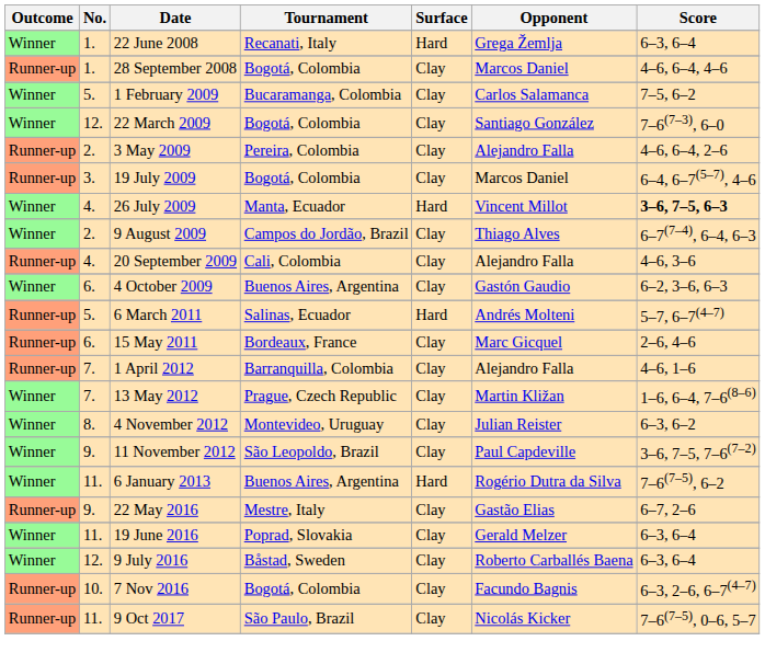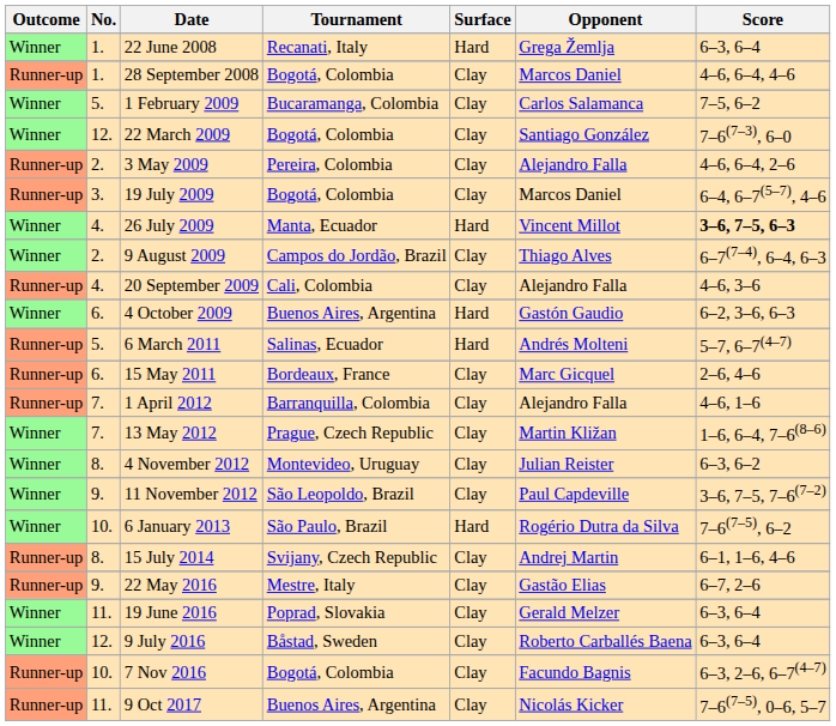 <table class=wikitable style=font-size:97%>
 <tr>
 <th>Outcome</th>
 <th>No.</th>
 <th>Date</th>
 <th>Tournament</th>
 <th>Surface</th>
 <th>Opponent</th>
 <th>Score</th>
 </tr>
 <tr>
 </tr>
 <tr bgcolor=moccasin>
 <td bgcolor=98FB98>Winner</td>
 <td>1.</td>
 <td>22 June 2008</td>
 <td><a href='#'>Recanati</a>, Italy</td>
 <td>Hard</td>
 <td> <a href='#'>Grega Žemlja</a></td>
 <td>6–3, 6–4</td>
 </tr>
 <tr>
 </tr>
 <tr bgcolor=moccasin>
 <td bgcolor=FFA07A>Runner-up</td>
 <td>1.</td>
 <td>28 September 2008</td>
 <td><a href='#'>Bogotá</a>, Colombia</td>
 <td>Clay</td>
 <td> <a href='#'>Marcos Daniel</a></td>
 <td>4–6, 6–4, 4–6</td>
 </tr>
 <tr>
 </tr>
 <tr bgcolor=moccasin>
 <td bgcolor=98FB98>Winner</td>
 <td>5.</td>
 <td>1 February <a href='#'>2009</a></td>
 <td><a href='#'>Bucaramanga</a>, Colombia</td>
 <td>Clay</td>
 <td> <a href='#'>Carlos Salamanca</a></td>
 <td>7–5, 6–2</td>
 </tr>
 <tr>
 </tr>
 <tr bgcolor=moccasin>
 <td bgcolor=98FB98>Winner</td>
 <td>12.</td>
 <td>22 March <a href='#'>2009</a></td>
 <td><a href='#'>Bogotá</a>, Colombia</td>
 <td>Clay</td>
 <td> <a href='#'>Santiago González</a></td>
 <td>7–6<sup>(7–3)</sup>, 6–0</td>
 </tr>
 <tr>
 </tr>
 <tr bgcolor=moccasin>
 <td bgcolor=FFA07A>Runner-up</td>
 <td>2.</td>
 <td>3 May <a href='#'>2009</a></td>
 <td><a href='#'>Pereira</a>, Colombia</td>
 <td>Clay</td>
 <td> <a href='#'>Alejandro Falla</a></td>
 <td>4–6, 6–4, 2–6</td>
 </tr>
 <tr>
 </tr>
 <tr bgcolor=moccasin>
 <td bgcolor=FFA07A>Runner-up</td>
 <td>3.</td>
 <td>19 July <a href='#'>2009</a></td>
 <td><a href='#'>Bogotá</a>, Colombia</td>
 <td>Clay</td>
 <td> Marcos Daniel</td>
 <td>6–4, 6–7<sup>(5–7)</sup>, 4–6</td>
 </tr>
 <tr>
 </tr>
 <tr bgcolor=moccasin>
 <td bgcolor=98FB98>Winner</td>
 <td>4.</td>
 <td>26 July <a href='#'>2009</a></td>
 <td><a href='#'>Manta</a>, Ecuador</td>
 <td>Hard</td>
 <td> <a href='#'>Vincent Millot</a></td>
 <td><strong>3–6, 7–5, 6–3</strong></td>
 </tr>
 <tr>
 </tr>
 <tr bgcolor=moccasin>
 <td bgcolor=98FB98>Winner</td>
 <td>2.</td>
 <td>9 August <a href='#'>2009</a></td>
 <td><a href='#'>Campos do Jordão</a>, Brazil</td>
 <td>Clay</td>
 <td> <a href='#'>Thiago Alves</a></td>
 <td>6–7<sup>(7–4)</sup>, 6–4, 6–3</td>
 </tr>
 <tr>
 </tr>
 <tr bgcolor=moccasin>
 <td bgcolor=FFA07A>Runner-up</td>
 <td>4.</td>
 <td>20 September <a href='#'>2009</a></td>
 <td><a href='#'>Cali</a>, Colombia</td>
 <td>Clay</td>
 <td> Alejandro Falla</td>
 <td>4–6, 3–6</td>
 </tr>
 <tr>
 </tr>
 <tr bgcolor=moccasin>
 <td bgcolor=98FB98>Winner</td>
 <td>6.</td>
 <td>4 October <a href='#'>2009</a></td>
 <td><a href='#'>Buenos Aires</a>, Argentina</td>
-<td>Clay</td>
+<td>Hard</td>
 <td> <a href='#'>Gastón Gaudio</a></td>
 <td>6–2, 3–6, 6–3</td>
 </tr>
 <tr>
 </tr>
 <tr bgcolor=moccasin>
 <td bgcolor=FFA07A>Runner-up</td>
 <td>5.</td>
 <td>6 March <a href='#'>2011</a></td>
 <td><a href='#'>Salinas</a>, Ecuador</td>
 <td>Hard</td>
 <td> <a href='#'>Andrés Molteni</a></td>
 <td>5–7, 6–7<sup>(4–7)</sup></td>
 </tr>
 <tr>
 </tr>
 <tr bgcolor=moccasin>
 <td bgcolor=FFA07A>Runner-up</td>
 <td>6.</td>
 <td>15 May <a href='#'>2011</a></td>
 <td><a href='#'>Bordeaux</a>, France</td>
 <td>Clay</td>
 <td> <a href='#'>Marc Gicquel</a></td>
 <td>2–6, 4–6</td>
 </tr>
 <tr>
 </tr>
 <tr bgcolor=moccasin>
 <td bgcolor=FFA07A>Runner-up</td>
 <td>7.</td>
 <td>1 April <a href='#'>2012</a></td>
 <td><a href='#'>Barranquilla</a>, Colombia</td>
 <td>Clay</td>
 <td> Alejandro Falla</td>
 <td>4–6, 1–6</td>
 </tr>
 <tr>
 </tr>
 <tr bgcolor=moccasin>
 <td bgcolor=98FB98>Winner</td>
 <td>7.</td>
 <td>13 May <a href='#'>2012</a></td>
 <td><a href='#'>Prague</a>, Czech Republic</td>
 <td>Clay</td>
 <td> <a href='#'>Martin Kližan</a></td>
 <td>1–6, 6–4, 7–6<sup>(8–6)</sup></td>
 </tr>
 <tr>
 </tr>
 <tr bgcolor=moccasin>
 <td bgcolor=98FB98>Winner</td>
 <td>8.</td>
 <td>4 November <a href='#'>2012</a></td>
 <td><a href='#'>Montevideo</a>, Uruguay</td>
 <td>Clay</td>
 <td> <a href='#'>Julian Reister</a></td>
 <td>6–3, 6–2</td>
 </tr>
 <tr>
 </tr>
 <tr bgcolor=moccasin>
 <td bgcolor=98FB98>Winner</td>
 <td>9.</td>
 <td>11 November <a href='#'>2012</a></td>
 <td><a href='#'>São Leopoldo</a>, Brazil</td>
 <td>Clay</td>
 <td> <a href='#'>Paul Capdeville</a></td>
 <td>3–6, 7–5, 7–6<sup>(7–2)</sup></td>
 </tr>
 <tr>
 </tr>
 <tr bgcolor=moccasin>
 <td bgcolor=98FB98>Winner</td>
-<td>11.</td>
+<td>10.</td>
 <td>6 January <a href='#'>2013</a></td>
-<td><a href='#'>Buenos Aires</a>, Argentina</td>
+<td><a href='#'>São Paulo</a>, Brazil</td>
 <td>Hard</td>
 <td> <a href='#'>Rogério Dutra da Silva</a></td>
 <td>7–6<sup>(7–5)</sup>, 6–2</td>
 </tr>
 <tr>
+</tr>
+<tr bgcolor=moccasin>
+<td bgcolor=FFA07A>Runner-up</td>
+<td>8.</td>
+<td>15 July <a href='#'>2014</a></td>
+<td><a href='#'>Svijany</a>, Czech Republic</td>
+<td>Clay</td>
+<td> <a href='#'>Andrej Martin</a></td>
+<td>6–1, 1–6, 4–6</td>
 </tr>
 <tr>
 </tr>
 <tr bgcolor=moccasin>
 <td bgcolor=FFA07A>Runner-up</td>
 <td>9.</td>
 <td>22 May <a href='#'>2016</a></td>
 <td><a href='#'>Mestre</a>, Italy</td>
 <td>Clay</td>
 <td> <a href='#'>Gastão Elias</a></td>
 <td>6–7, 2–6</td>
 </tr>
 <tr>
 </tr>
 <tr bgcolor=moccasin>
 <td bgcolor=98FB98>Winner</td>
 <td>11.</td>
 <td>19 June <a href='#'>2016</a></td>
 <td><a href='#'>Poprad</a>, Slovakia</td>
 <td>Clay</td>
 <td> <a href='#'>Gerald Melzer</a></td>
 <td>6–3, 6–4</td>
 </tr>
 <tr>
 </tr>
 <tr bgcolor=moccasin>
 <td bgcolor=98FB98>Winner</td>
 <td>12.</td>
 <td>9 July <a href='#'>2016</a></td>
 <td><a href='#'>Båstad</a>, Sweden</td>
 <td>Clay</td>
 <td> <a href='#'>Roberto Carballés Baena</a></td>
 <td>6–3, 6–4</td>
 </tr>
 <tr>
 </tr>
 <tr bgcolor=moccasin>
 <td bgcolor=FFA07A>Runner-up</td>
 <td>10.</td>
 <td>7 Nov <a href='#'>2016</a></td>
 <td><a href='#'>Bogotá</a>, Colombia</td>
 <td>Clay</td>
 <td> <a href='#'>Facundo Bagnis</a></td>
 <td>6–3, 2–6, 6–7<sup>(4–7)</sup></td>
 </tr>
 <tr>
 </tr>
 <tr bgcolor=moccasin>
 <td bgcolor=FFA07A>Runner-up</td>
 <td>11.</td>
 <td>9 Oct <a href='#'>2017</a></td>
-<td><a href='#'>São Paulo</a>, Brazil</td>
+<td><a href='#'>Buenos Aires</a>, Argentina</td>
 <td>Clay</td>
 <td> <a href='#'>Nicolás Kicker</a></td>
 <td>7–6<sup>(7–5)</sup>, 0–6, 5–7</td>
 </tr>
 <tr>
 </tr>
 </table>
